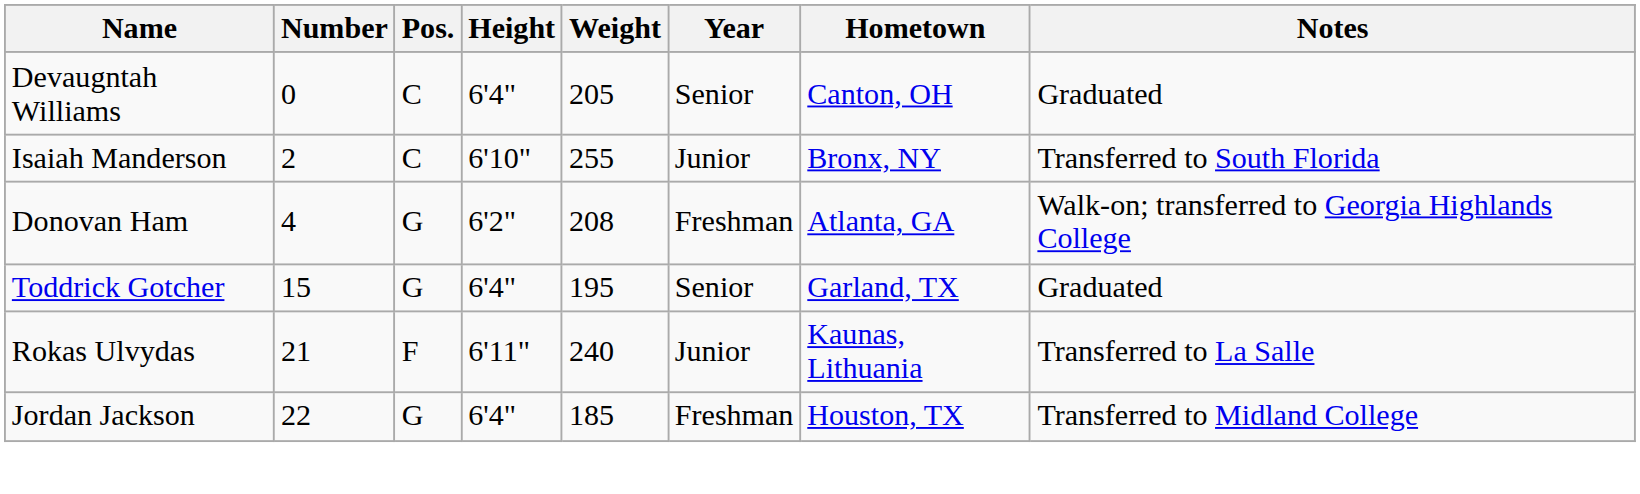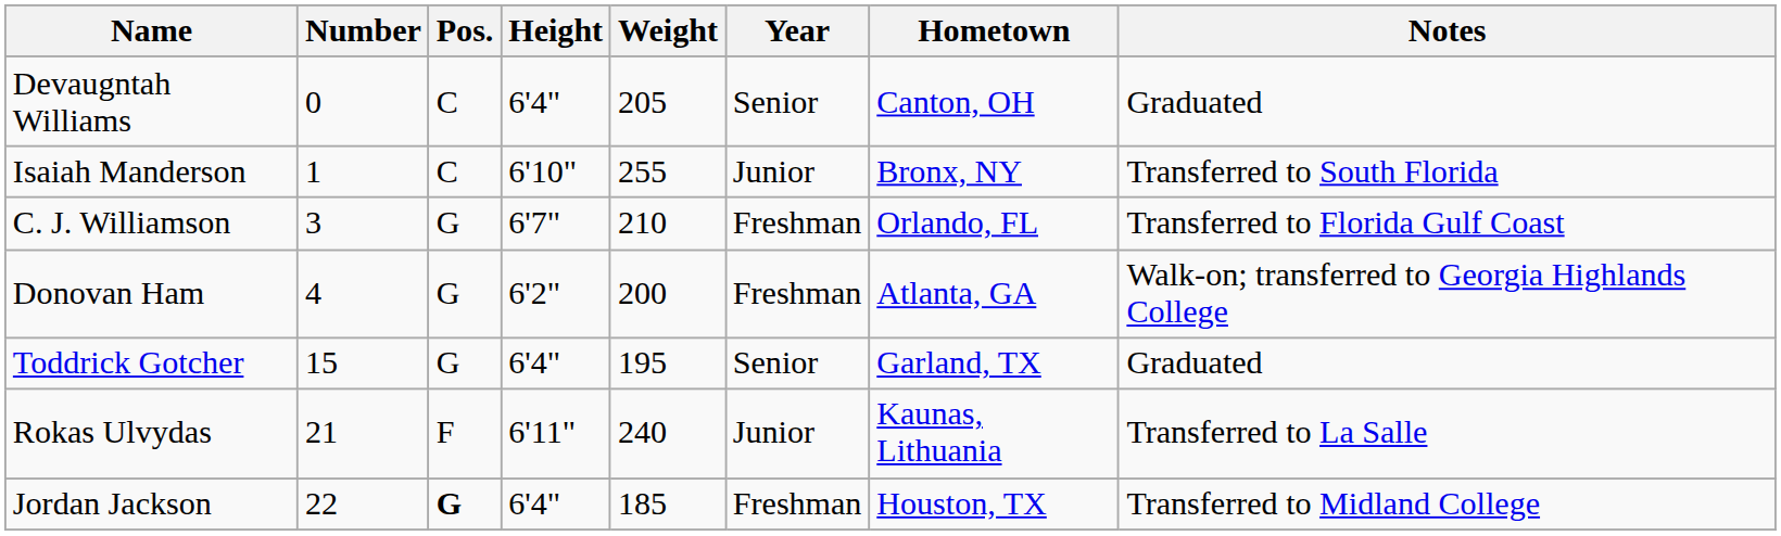 <table class="wikitable sortable" border="1">
 <tr>
 <th>Name</th>
 <th>Number</th>
 <th>Pos.</th>
 <th>Height</th>
 <th>Weight</th>
 <th>Year</th>
 <th>Hometown</th>
 <th class="unsortable">Notes</th>
 </tr>
 <tr>
 <td>Devaugntah Williams</td>
 <td>0</td>
 <td>C</td>
 <td>6'4"</td>
 <td>205</td>
 <td>Senior</td>
 <td><a href='#'>Canton, OH</a></td>
 <td>Graduated</td>
 </tr>
 <tr>
 <td>Isaiah Manderson</td>
-<td>2</td>
+<td>1</td>
 <td>C</td>
 <td>6'10"</td>
 <td>255</td>
 <td>Junior</td>
 <td><a href='#'>Bronx, NY</a></td>
 <td>Transferred to <a href='#'>South Florida</a></td>
 </tr>
 <tr>
+<td>C. J. Williamson</td>
+<td>3</td>
+<td>G</td>
+<td>6'7"</td>
+<td>210</td>
+<td>Freshman</td>
+<td><a href='#'>Orlando, FL</a></td>
+<td>Transferred to <a href='#'>Florida Gulf Coast</a></td>
+</tr>
+<tr>
 <td>Donovan Ham</td>
 <td>4</td>
 <td>G</td>
 <td>6'2"</td>
-<td>208</td>
+<td>200</td>
 <td>Freshman</td>
 <td><a href='#'>Atlanta, GA</a></td>
 <td>Walk-on; transferred to <a href='#'>Georgia Highlands College</a></td>
 </tr>
 <tr>
 <td><a href='#'>Toddrick Gotcher</a></td>
 <td>15</td>
 <td>G</td>
 <td>6'4"</td>
 <td>195</td>
 <td>Senior</td>
 <td><a href='#'>Garland, TX</a></td>
 <td>Graduated</td>
 </tr>
 <tr>
 <td>Rokas Ulvydas</td>
 <td>21</td>
 <td>F</td>
 <td>6'11"</td>
 <td>240</td>
 <td>Junior</td>
 <td><a href='#'>Kaunas, Lithuania</a></td>
 <td>Transferred to <a href='#'>La Salle</a></td>
 </tr>
 <tr>
 <td>Jordan Jackson</td>
 <td>22</td>
-<td>G</td>
+<td><strong>G</strong></td>
 <td>6'4"</td>
 <td>185</td>
 <td>Freshman</td>
 <td><a href='#'>Houston, TX</a></td>
 <td>Transferred to <a href='#'>Midland College</a></td>
 </tr>
 </table>
